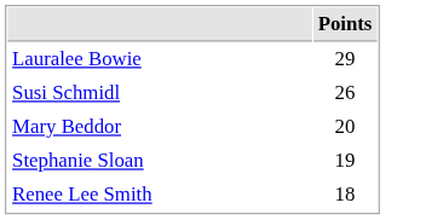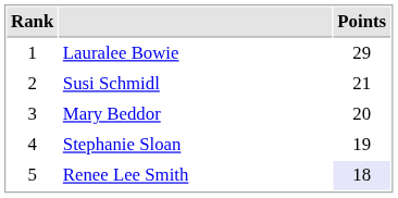 <table cellspacing="1" cellpadding="3" style="border:1px solid #AAAAAA;font-size:86%">
 <tr bgcolor="#E4E4E4">
+<th style="border-bottom:1px solid #AAAAAA" width=10>Rank</th>
 <th style="border-bottom:1px solid #AAAAAA" width=200></th>
 <th style="border-bottom:1px solid #AAAAAA" width=20>Points</th>
 </tr>
 <tr>
+<td align="center">1</td>
 <td> <a href='#'>Lauralee Bowie</a></td>
 <td align=center>29</td>
 </tr>
 <tr>
+<td align="center">2</td>
 <td> <a href='#'>Susi Schmidl</a></td>
-<td align=center>26</td>
+<td align=center>21</td>
 </tr>
 <tr>
+<td align="center">3</td>
 <td>  <a href='#'>Mary Beddor</a></td>
 <td align=center>20</td>
 </tr>
 <tr>
+<td align="center">4</td>
 <td> <a href='#'>Stephanie Sloan</a></td>
 <td align=center>19</td>
 </tr>
 <tr>
+<td align="center">5</td>
 <td> <a href='#'>Renee Lee Smith</a></td>
-<td align=center>18</td>
+<td align=center style="background: lavender;">18</td>
 </tr>
 </table>
